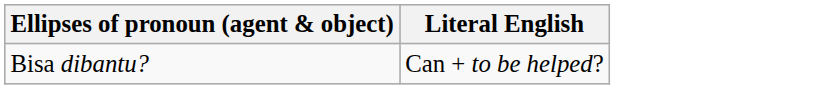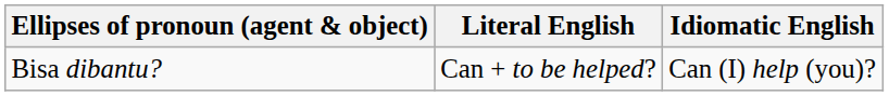 <table class="wikitable">
 <tr>
 <th>Ellipses of pronoun (agent & object)</th>
 <th>Literal English</th>
+<th>Idiomatic English</th>
 </tr>
 <tr>
 <td>Bisa <em>dibantu?</em></td>
 <td>Can + <em>to be helped</em>?</td>
+<td>Can (I) <em>help</em> (you)?</td>
 </tr>
 </table>
